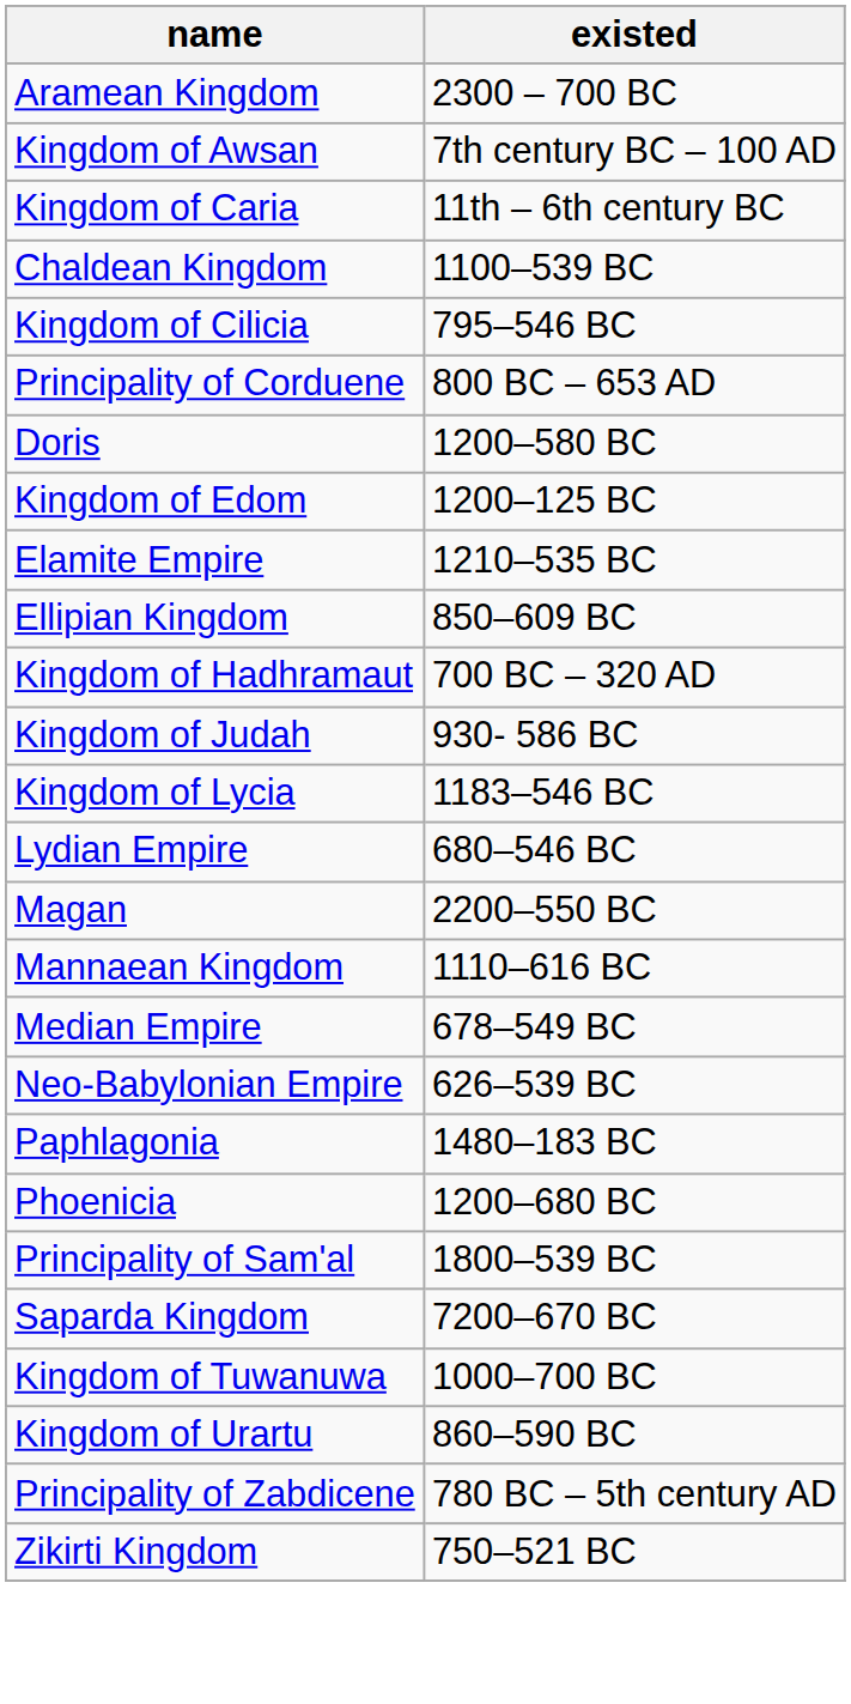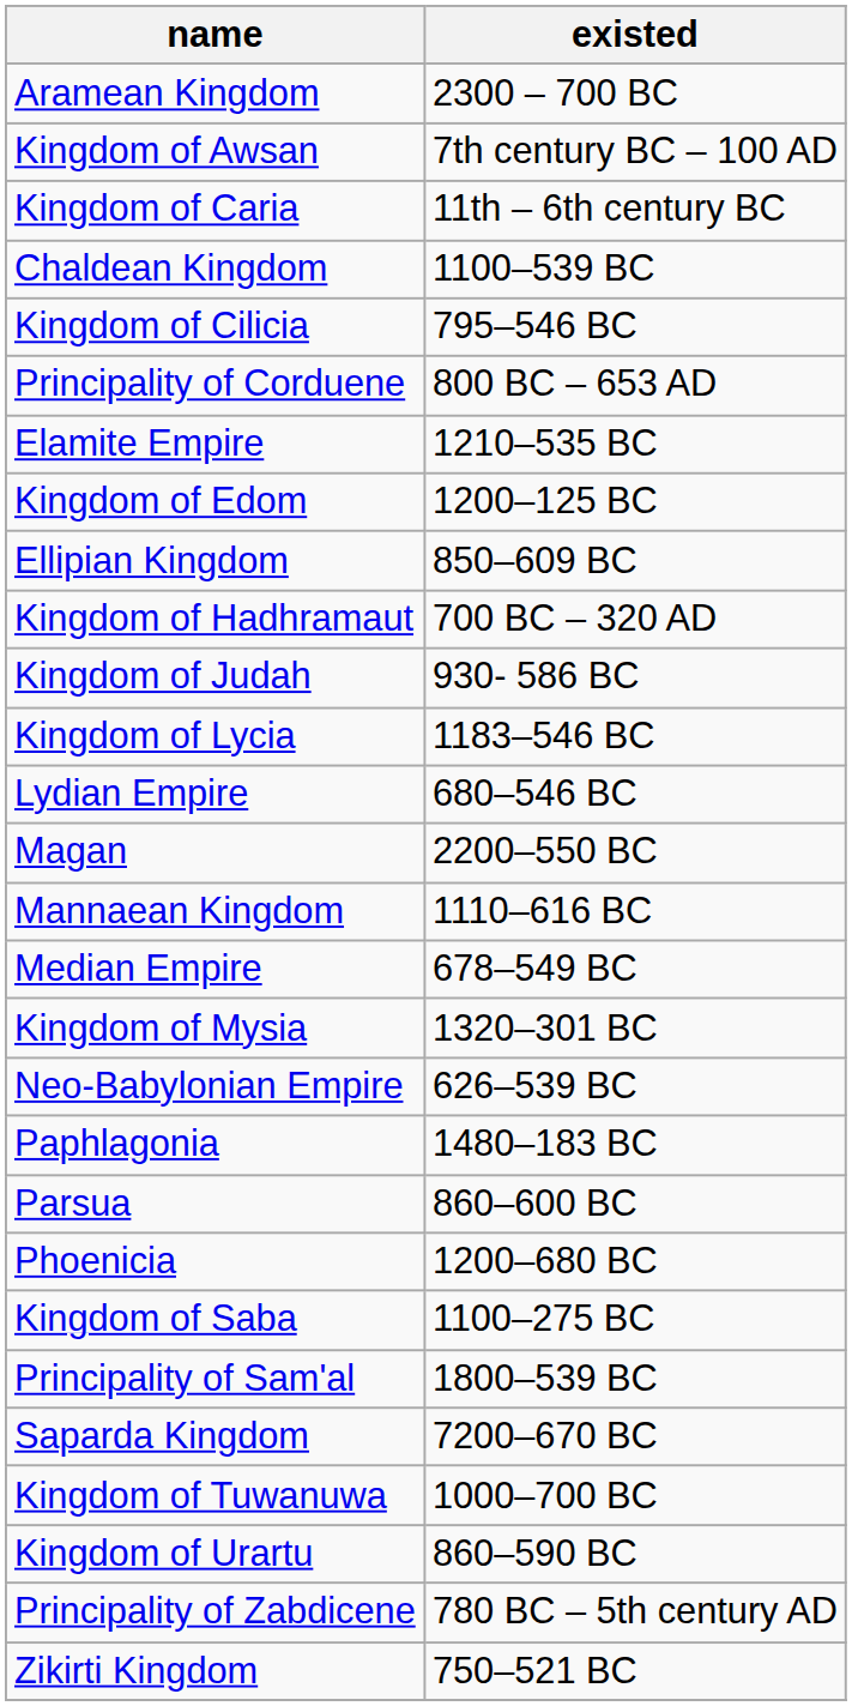 <table class=wikitable border="1">
 <tr>
 <th>name</th>
 <th>existed</th>
 </tr>
 <tr>
 <td><a href='#'>Aramean Kingdom</a></td>
 <td>2300 – 700 BC</td>
 </tr>
 <tr>
 <td><a href='#'>Kingdom of Awsan</a></td>
 <td>7th century BC – 100 AD</td>
 </tr>
 <tr>
 <td><a href='#'>Kingdom of Caria</a></td>
 <td>11th – 6th century BC</td>
 </tr>
 <tr>
 <td><a href='#'>Chaldean Kingdom</a></td>
 <td>1100–539 BC</td>
 </tr>
 <tr>
 <td><a href='#'>Kingdom of Cilicia</a></td>
 <td>795–546 BC</td>
 </tr>
 <tr>
 <td><a href='#'>Principality of Corduene</a></td>
 <td>800 BC – 653 AD</td>
 </tr>
 <tr>
-<td><a href='#'>Doris</a></td>
-<td>1200–580 BC</td>
+<td><a href='#'>Elamite Empire</a></td>
+<td>1210–535 BC</td>
 </tr>
 <tr>
 <td><a href='#'>Kingdom of Edom</a></td>
 <td>1200–125 BC</td>
-</tr>
-<tr>
-<td><a href='#'>Elamite Empire</a></td>
-<td>1210–535 BC</td>
 </tr>
 <tr>
 <td><a href='#'>Ellipian Kingdom</a></td>
 <td>850–609 BC</td>
 </tr>
 <tr>
 <td><a href='#'>Kingdom of Hadhramaut</a></td>
 <td>700 BC – 320 AD</td>
 </tr>
 <tr>
 <td><a href='#'>Kingdom of Judah</a></td>
 <td>930- 586 BC</td>
 </tr>
 <tr>
 <td><a href='#'>Kingdom of Lycia</a></td>
 <td>1183–546 BC</td>
 </tr>
 <tr>
 <td><a href='#'>Lydian Empire</a></td>
 <td>680–546 BC</td>
 </tr>
 <tr>
 <td><a href='#'>Magan</a></td>
 <td>2200–550 BC</td>
 </tr>
 <tr>
 <td><a href='#'>Mannaean Kingdom</a></td>
 <td>1110–616 BC</td>
 </tr>
 <tr>
 <td><a href='#'>Median Empire</a></td>
 <td>678–549 BC</td>
 </tr>
 <tr>
+<td><a href='#'>Kingdom of Mysia</a></td>
+<td>1320–301 BC </td>
+</tr>
+<tr>
 <td><a href='#'>Neo-Babylonian Empire</a></td>
 <td>626–539 BC</td>
 </tr>
 <tr>
 <td><a href='#'>Paphlagonia</a></td>
 <td>1480–183 BC</td>
 </tr>
 <tr>
+<td><a href='#'>Parsua</a></td>
+<td>860–600 BC</td>
+</tr>
+<tr>
 <td><a href='#'>Phoenicia</a></td>
 <td>1200–680 BC</td>
+</tr>
+<tr>
+<td><a href='#'>Kingdom of Saba</a></td>
+<td>1100–275 BC</td>
 </tr>
 <tr>
 <td><a href='#'>Principality of Sam'al</a></td>
 <td>1800–539 BC</td>
 </tr>
 <tr>
 <td><a href='#'>Saparda Kingdom</a></td>
 <td>7200–670 BC</td>
 </tr>
 <tr>
 <td><a href='#'>Kingdom of Tuwanuwa</a></td>
 <td>1000–700 BC</td>
 </tr>
 <tr>
 <td><a href='#'>Kingdom of Urartu</a></td>
 <td>860–590 BC</td>
 </tr>
 <tr>
 <td><a href='#'>Principality of Zabdicene</a></td>
 <td>780 BC – 5th century AD</td>
 </tr>
 <tr>
 <td><a href='#'>Zikirti Kingdom</a></td>
 <td>750–521 BC</td>
 </tr>
 <tr>
 </tr>
 </table>
